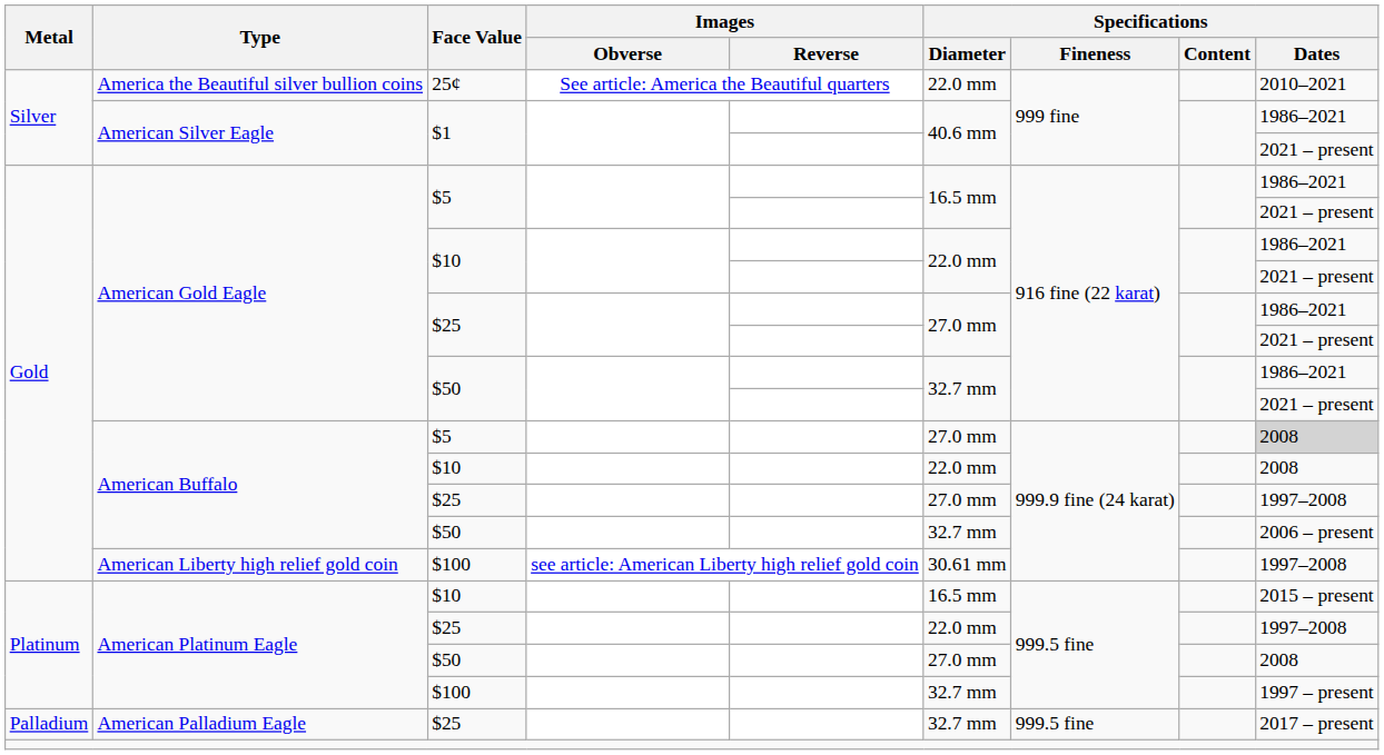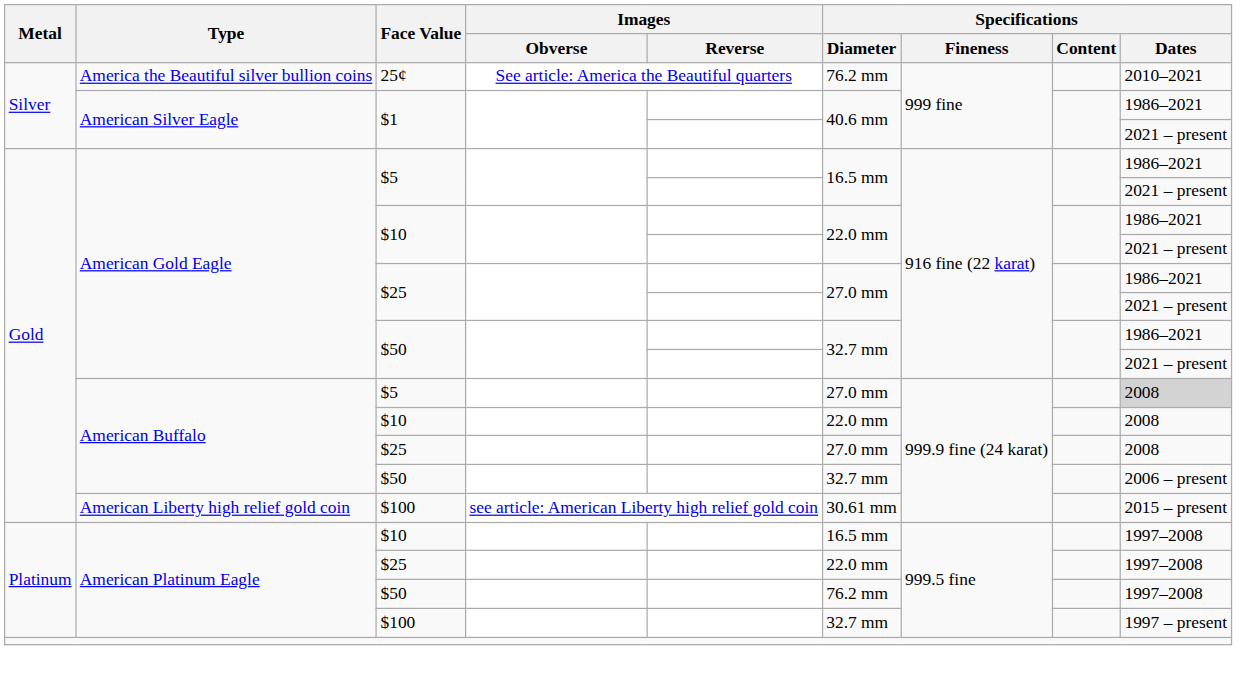 <table class="wikitable" style="font-size: 90%">
 <tr>
 <th rowspan="2">Metal</th>
 <th rowspan="2">Type</th>
 <th rowspan="2">Face Value</th>
 <th colspan="2">Images</th>
 <th colspan="4">Specifications</th>
 </tr>
 <tr>
 <th>Obverse</th>
 <th>Reverse</th>
 <th>Diameter</th>
 <th>Fineness</th>
 <th>Content</th>
 <th>Dates</th>
 </tr>
 <tr>
 <td rowspan="3"><a href='#'>Silver</a></td>
 <td><a href='#'>America the Beautiful silver bullion coins</a></td>
 <td>25¢</td>
 <td bgcolor="#ffffff" align="center" colspan=2><a href='#'>See article: America the Beautiful quarters</a></td>
-<td>22.0 mm</td>
+<td>76.2 mm</td>
 <td rowspan="3">999 fine</td>
 <td></td>
 <td>2010–2021</td>
 </tr>
 <tr>
 <td rowspan=2><a href='#'>American Silver Eagle</a></td>
 <td rowspan=2>$1</td>
 <td rowspan=2 bgcolor="#ffffff" align="center"></td>
 <td bgcolor="#ffffff" align="center"></td>
 <td rowspan=2>40.6 mm</td>
 <td rowspan=2></td>
 <td>1986–2021</td>
 </tr>
 <tr>
 <td bgcolor="#ffffff" align="center"></td>
 <td>2021 – present</td>
 </tr>
 <tr>
 <td rowspan="13"><a href='#'>Gold</a></td>
 <td rowspan="8"><a href='#'>American Gold Eagle</a></td>
 <td rowspan=2>$5</td>
 <td rowspan=2 bgcolor="#ffffff" align="center"></td>
 <td bgcolor="#ffffff" align="center"></td>
 <td rowspan=2>16.5 mm</td>
 <td rowspan="8">916 fine (22 <a href='#'>karat</a>)</td>
 <td rowspan=2></td>
 <td>1986–2021</td>
 </tr>
 <tr>
 <td bgcolor="#ffffff" align="center"></td>
 <td>2021 – present</td>
 </tr>
 <tr>
 <td rowspan=2>$10</td>
 <td rowspan=2 bgcolor="#ffffff" align="center"></td>
 <td bgcolor="#ffffff" align="center"></td>
 <td rowspan=2>22.0 mm</td>
 <td rowspan=2></td>
 <td>1986–2021</td>
 </tr>
 <tr>
 <td bgcolor="#ffffff" align="center"></td>
 <td>2021 – present</td>
 </tr>
 <tr>
 <td rowspan=2>$25</td>
 <td rowspan=2 bgcolor="#ffffff" align="center"></td>
 <td bgcolor="#ffffff" align="center"></td>
 <td rowspan=2>27.0 mm</td>
 <td rowspan=2></td>
 <td>1986–2021</td>
 </tr>
 <tr>
 <td bgcolor="#ffffff" align="center"></td>
 <td>2021 – present</td>
 </tr>
 <tr>
 <td rowspan=2>$50</td>
 <td rowspan=2 bgcolor="#ffffff" align="center"></td>
 <td bgcolor="#ffffff" align="center"></td>
 <td rowspan=2>32.7 mm</td>
 <td rowspan=2></td>
 <td>1986–2021</td>
 </tr>
 <tr>
 <td bgcolor="#ffffff" align="center"></td>
 <td>2021 – present</td>
 </tr>
 <tr>
 <td rowspan="4"><a href='#'>American Buffalo</a></td>
 <td>$5</td>
 <td bgcolor="#ffffff" align="center"></td>
 <td bgcolor="#ffffff" align="center"></td>
 <td>27.0 mm</td>
 <td rowspan="5">999.9 fine (24 karat)</td>
 <td></td>
 <td style="background: lightgrey;">2008</td>
 </tr>
 <tr>
 <td>$10</td>
 <td bgcolor="#ffffff" align="center"></td>
 <td bgcolor="#ffffff" align="center"></td>
 <td>22.0 mm</td>
 <td></td>
 <td>2008</td>
 </tr>
 <tr>
 <td>$25</td>
 <td bgcolor="#ffffff" align="center"></td>
 <td bgcolor="#ffffff" align="center"></td>
 <td>27.0 mm</td>
 <td></td>
-<td>1997–2008</td>
+<td>2008</td>
 </tr>
 <tr>
 <td>$50</td>
 <td bgcolor="#ffffff" align="center"></td>
 <td bgcolor="#ffffff" align="center"></td>
 <td>32.7 mm</td>
 <td></td>
 <td>2006 – present</td>
 </tr>
 <tr>
 <td><a href='#'>American Liberty high relief gold coin</a></td>
 <td>$100</td>
 <td colspan="2" bgcolor="#ffffff" align="center"><a href='#'>see article: American Liberty high relief gold coin</a></td>
 <td>30.61 mm</td>
 <td></td>
-<td>1997–2008</td>
+<td>2015 – present</td>
 </tr>
 <tr>
 <td rowspan="4"><a href='#'>Platinum</a></td>
 <td rowspan="4"><a href='#'>American Platinum Eagle</a></td>
 <td>$10</td>
 <td bgcolor="#ffffff" align="center"></td>
 <td bgcolor="#ffffff" align="center"></td>
 <td>16.5 mm</td>
 <td rowspan="4">999.5 fine</td>
 <td></td>
-<td>2015 – present</td>
+<td>1997–2008</td>
 </tr>
 <tr>
 <td>$25</td>
 <td bgcolor="#ffffff" align="center"></td>
 <td bgcolor="#ffffff" align="center"></td>
 <td>22.0 mm</td>
 <td></td>
 <td>1997–2008</td>
 </tr>
 <tr>
 <td>$50</td>
 <td bgcolor="#ffffff" align="center"></td>
 <td bgcolor="#ffffff" align="center"></td>
-<td>27.0 mm</td>
+<td>76.2 mm</td>
 <td></td>
-<td>2008</td>
+<td>1997–2008</td>
 </tr>
 <tr>
 <td>$100</td>
 <td bgcolor="#ffffff" align="center"></td>
 <td bgcolor="#ffffff" align="center"></td>
 <td>32.7 mm</td>
 <td></td>
 <td>1997 – present</td>
 </tr>
 <tr>
-<td><a href='#'>Palladium</a></td>
-<td><a href='#'>American Palladium Eagle</a></td>
-<td>$25</td>
-<td bgcolor="#ffffff" align="center"></td>
-<td bgcolor="#ffffff" align="center"></td>
-<td>32.7 mm</td>
-<td>999.5 fine</td>
-<td></td>
-<td>2017 – present</td>
-</tr>
-<tr>
 <td colspan="9"></td>
 </tr>
 </table>
